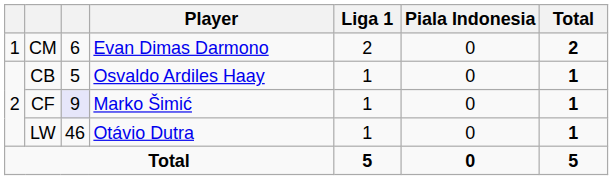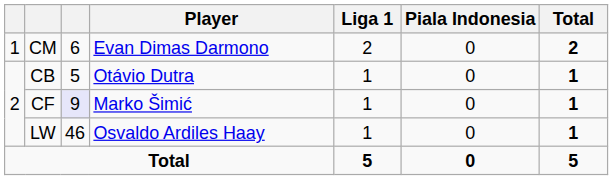 <table class="wikitable sortable" style="font-size: 95%; text-align: center;">
 <tr>
 <th width=10></th>
 <th width=10></th>
 <th width=10></th>
 <th width=200>Player</th>
 <th width=50>Liga 1</th>
 <th>Piala Indonesia</th>
 <th width=50>Total</th>
 </tr>
 <tr>
 <td>1</td>
 <td>CM</td>
 <td>6</td>
 <td align=left> <a href='#'>Evan Dimas Darmono</a></td>
 <td>2</td>
 <td>0</td>
 <td><strong>2</strong></td>
 </tr>
 <tr>
 <td rowspan=3>2</td>
 <td>CB</td>
 <td>5</td>
-<td align=left> <a href='#'>Osvaldo Ardiles Haay</a></td>
+<td align=left> <a href='#'>Otávio Dutra</a></td>
 <td>1</td>
 <td>0</td>
 <td><strong>1</strong></td>
 </tr>
 <tr>
 <td>CF</td>
 <td style="background: lavender;">9</td>
 <td align=left> <a href='#'>Marko Šimić</a></td>
 <td>1</td>
 <td>0</td>
 <td><strong>1</strong></td>
 </tr>
 <tr>
 <td>LW</td>
 <td>46</td>
-<td align=left> <a href='#'>Otávio Dutra</a></td>
+<td align=left> <a href='#'>Osvaldo Ardiles Haay</a></td>
 <td>1</td>
 <td>0</td>
 <td><strong>1</strong></td>
 </tr>
 <tr class="sortbottom">
 <td colspan=4><strong>Total</strong></td>
 <td><strong>5</strong></td>
 <td><strong>0</strong></td>
 <td><strong>5</strong></td>
 </tr>
 </table>
